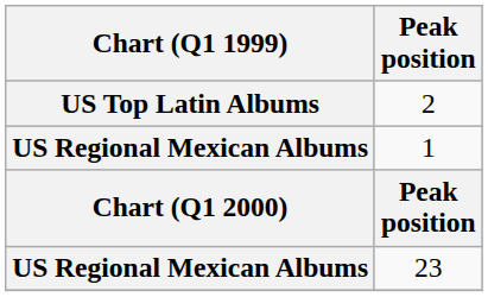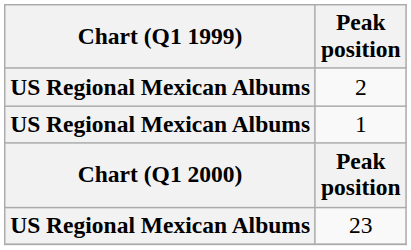 <table class="wikitable sortable plainrowheaders" style="text-align:center;">
 <tr>
 <th scope="col">Chart (Q1 1999)</th>
 <th scope="col">Peak<br>position</th>
 </tr>
 <tr>
-<th scope="row">US Top Latin Albums</th>
+<th scope="row">US Regional Mexican Albums</th>
 <td>2</td>
 </tr>
 <tr>
 <th scope="row">US Regional Mexican Albums</th>
 <td>1</td>
 </tr>
 <tr>
 <th scope="col">Chart (Q1 2000)</th>
 <th scope="col">Peak<br>position</th>
 </tr>
 <tr>
 <th scope="row">US Regional Mexican Albums</th>
 <td>23</td>
 </tr>
 <tr>
 </tr>
 </table>
